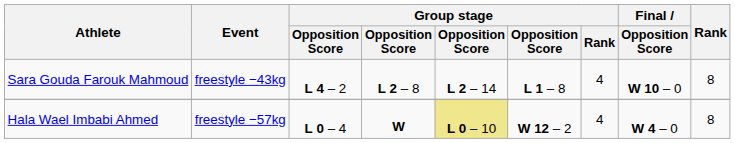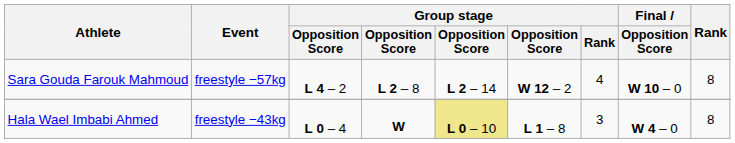 <table class="wikitable" style="font-size:90%">
 <tr>
 <th rowspan=2>Athlete</th>
 <th rowspan=2>Event</th>
 <th colspan=5>Group stage</th>
 <th>Final / </th>
 <th rowspan=2>Rank</th>
 </tr>
 <tr style="font-size:95%">
 <th>Opposition<br>Score</th>
 <th>Opposition<br>Score</th>
 <th>Opposition<br>Score</th>
 <th>Opposition<br>Score</th>
 <th>Rank</th>
 <th>Opposition<br>Score</th>
 </tr>
 <tr align=center>
 <td align=left><a href='#'>Sara Gouda Farouk Mahmoud</a></td>
-<td align=left><a href='#'>freestyle −43kg</a></td>
+<td align=left><a href='#'>freestyle −57kg</a></td>
 <td><br><strong>L</strong> <strong>4</strong> – 2 <sup></sup></td>
 <td><br><strong>L</strong> <strong>2</strong> – 8 <sup></sup></td>
 <td><br><strong>L</strong> <strong>2</strong> – 14 <sup></sup></td>
-<td><br><strong>L</strong> <strong>1</strong> – 8 <sup></sup></td>
+<td><br><strong>W</strong> <strong>12</strong> – 2 <sup></sup></td>
 <td>4 </td>
 <td><br><strong>W</strong> <strong>10</strong> – 0 <sup></sup></td>
 <td>8</td>
 </tr>
 <tr>
 </tr>
 <tr align=center>
 <td align=left><a href='#'>Hala Wael Imbabi Ahmed</a></td>
-<td align=left><a href='#'>freestyle −57kg</a></td>
+<td align=left><a href='#'>freestyle −43kg</a></td>
 <td><br><strong>L</strong> <strong>0</strong> – 4 <sup></sup></td>
 <td><br><strong>W</strong> <strong></strong></td>
 <td style="background: khaki;"><br><strong>L</strong> <strong>0</strong> – 10 <sup></sup></td>
-<td><br><strong>W</strong> <strong>12</strong> – 2 <sup></sup></td>
-<td>4 </td>
+<td><br><strong>L</strong> <strong>1</strong> – 8 <sup></sup></td>
+<td>3 </td>
 <td><br><strong>W</strong> <strong>4</strong> – 0 <sup></sup></td>
 <td>8</td>
 </tr>
 </table>
